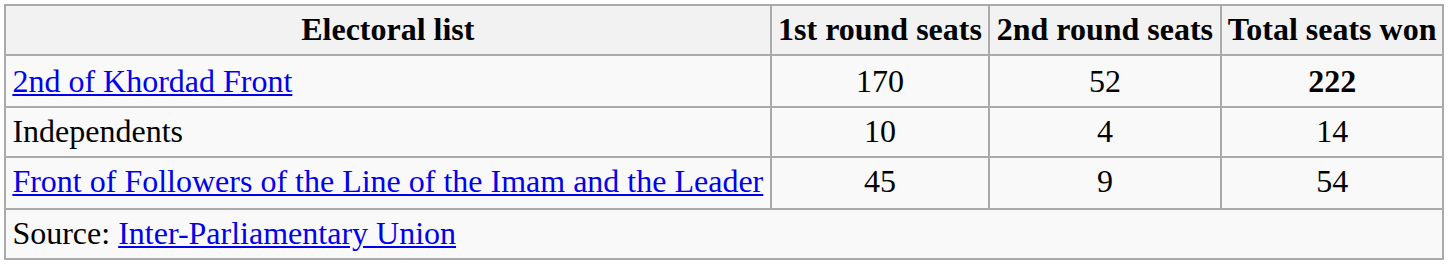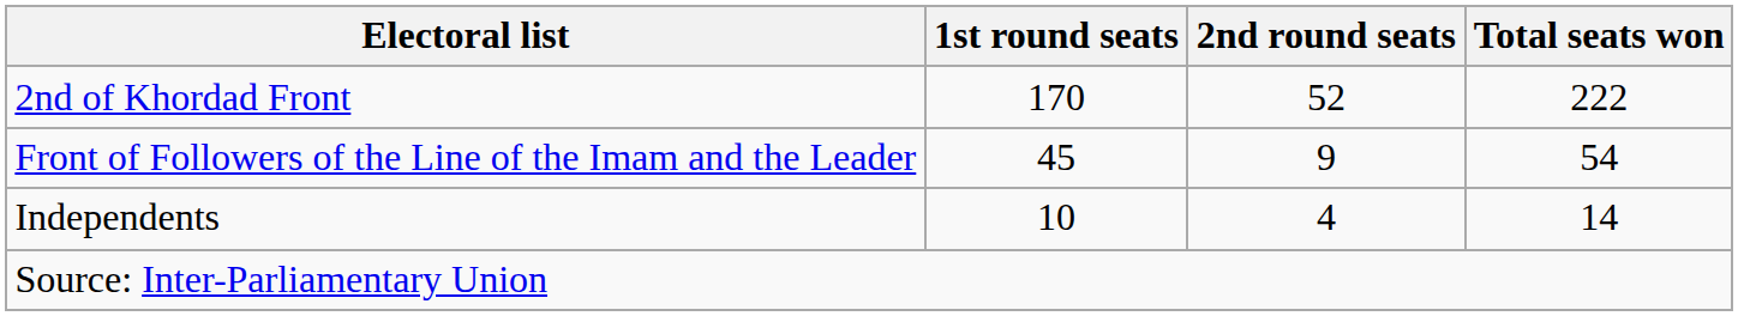 <table class=wikitable style=text-align:center>
 <tr>
 <th>Electoral list</th>
 <th>1st round seats</th>
 <th>2nd round seats</th>
 <th>Total seats won</th>
 </tr>
 <tr>
 <td align=left><a href='#'>2nd of Khordad Front</a></td>
 <td>170</td>
 <td>52</td>
-<td><strong>222</strong></td>
+<td>222</td>
+</tr>
+<tr>
+<td align=left><a href='#'>Front of Followers of the Line of the Imam and the Leader</a></td>
+<td>45</td>
+<td>9</td>
+<td>54</td>
 </tr>
 <tr>
 <td align=left>Independents</td>
 <td>10</td>
 <td>4</td>
 <td>14</td>
 </tr>
 <tr>
-<td align=left><a href='#'>Front of Followers of the Line of the Imam and the Leader</a></td>
-<td>45</td>
-<td>9</td>
-<td>54</td>
-</tr>
-<tr>
 <td colspan=4 align=left>Source: <a href='#'>Inter-Parliamentary Union</a></td>
 </tr>
 </table>
